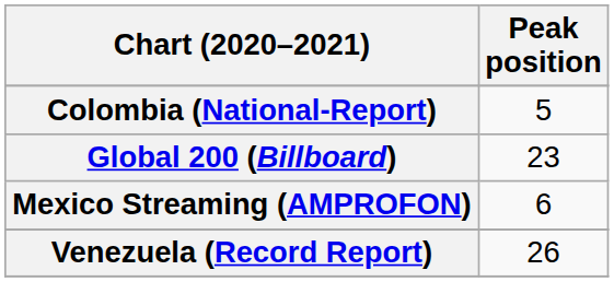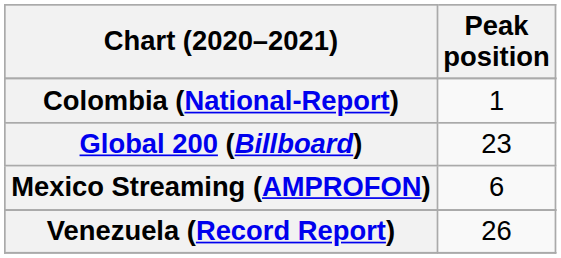 <table class="wikitable sortable plainrowheaders" style="text-align:center">
 <tr>
 <th scope="col">Chart (2020–2021)</th>
 <th scope="col">Peak<br>position</th>
 </tr>
 <tr>
 </tr>
 <tr>
 <th scope="row">Colombia (<a href='#'>National-Report</a>)</th>
-<td>5</td>
+<td>1</td>
 </tr>
 <tr>
 <th scope="row"><a href='#'>Global 200</a> (<em><a href='#'>Billboard</a></em>)</th>
 <td>23</td>
 </tr>
 <tr>
 <th scope="row">Mexico Streaming (<a href='#'>AMPROFON</a>)</th>
 <td>6</td>
 </tr>
 <tr>
 </tr>
 <tr>
 </tr>
 <tr>
 </tr>
 <tr>
 <th scope="row">Venezuela (<a href='#'>Record Report</a>)</th>
 <td>26</td>
 </tr>
 <tr>
 </tr>
 </table>
